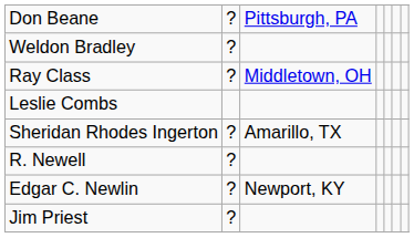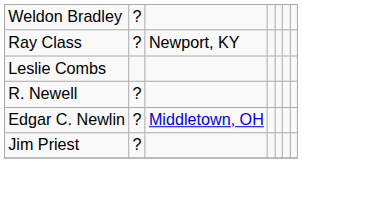 <table class="wikitable">
 <tr>
-</tr>
-<tr>
-<td>Don Beane</td>
-<td>?</td>
-<td><a href='#'>Pittsburgh, PA</a></td>
-<td></td>
-<td></td>
-<td></td>
-<td></td>
 </tr>
 <tr>
 <td>Weldon Bradley</td>
 <td>?</td>
 <td></td>
 <td></td>
 <td></td>
 <td></td>
 <td></td>
 </tr>
 <tr>
 <td>Ray Class</td>
 <td>?</td>
-<td><a href='#'>Middletown, OH</a></td>
+<td>Newport, KY</td>
 <td></td>
 <td></td>
 <td></td>
 <td></td>
 </tr>
 <tr>
 <td>Leslie Combs</td>
 <td></td>
 <td></td>
-<td></td>
-<td></td>
-<td></td>
-<td></td>
-</tr>
-<tr>
-<td>Sheridan Rhodes Ingerton</td>
-<td>?</td>
-<td>Amarillo, TX</td>
 <td></td>
 <td></td>
 <td></td>
 <td></td>
 </tr>
 <tr>
 <td>R. Newell</td>
 <td>?</td>
 <td></td>
 <td></td>
 <td></td>
 <td></td>
 <td></td>
 </tr>
 <tr>
 <td>Edgar C. Newlin</td>
 <td>?</td>
-<td>Newport, KY</td>
+<td><a href='#'>Middletown, OH</a></td>
 <td></td>
 <td></td>
 <td></td>
 <td></td>
 </tr>
 <tr>
 <td>Jim Priest</td>
 <td>?</td>
 <td></td>
 <td></td>
 <td></td>
 <td></td>
 <td></td>
 </tr>
 <tr>
 </tr>
 </table>
